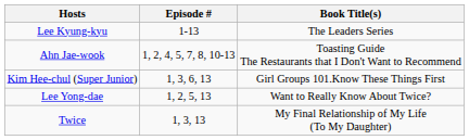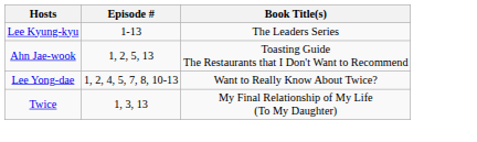 <table class="wikitable" style="text-align:center">
 <tr>
 <th>Hosts</th>
 <th>Episode #</th>
 <th>Book Title(s)</th>
 </tr>
 <tr>
 <td><a href='#'>Lee Kyung-kyu</a></td>
 <td>1-13</td>
 <td>The Leaders Series</td>
 </tr>
 <tr>
 <td><a href='#'>Ahn Jae-wook</a></td>
-<td>1, 2, 4, 5, 7, 8, 10-13</td>
+<td>1, 2, 5, 13</td>
 <td>Toasting Guide<br>The Restaurants that I Don't Want to Recommend</td>
 </tr>
 <tr>
-<td><a href='#'>Kim Hee-chul</a> (<a href='#'>Super Junior</a>)</td>
-<td>1, 3, 6, 13</td>
-<td>Girl Groups 101.Know These Things First</td>
-</tr>
-<tr>
 <td><a href='#'>Lee Yong-dae</a></td>
-<td>1, 2, 5, 13</td>
+<td>1, 2, 4, 5, 7, 8, 10-13</td>
 <td>Want to Really Know About Twice?</td>
 </tr>
 <tr>
 <td><a href='#'>Twice</a></td>
 <td>1, 3, 13</td>
 <td>My Final Relationship of My Life<br>(To My Daughter)</td>
 </tr>
 </table>
